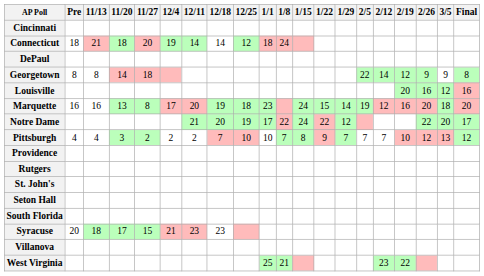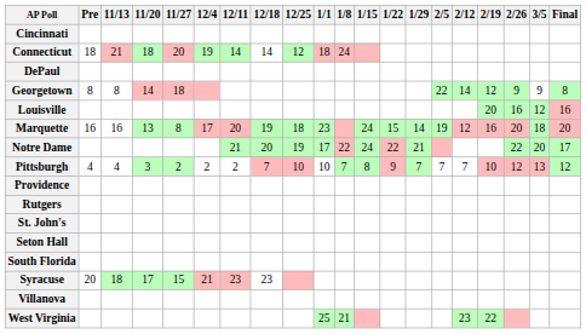 <table class="wikitable" style="white-space:nowrap;font-size:90%;">
 <tr>
 <th><small>AP Poll</small></th>
 <th>Pre</th>
 <th>11/13</th>
 <th>11/20</th>
 <th>11/27</th>
 <th>12/4</th>
 <th>12/11</th>
 <th>12/18</th>
 <th>12/25</th>
 <th>1/1</th>
 <th>1/8</th>
 <th>1/15</th>
 <th>1/22</th>
 <th>1/29</th>
 <th>2/5</th>
 <th>2/12</th>
 <th>2/19</th>
 <th>2/26</th>
 <th>3/5</th>
 <th>Final</th>
 </tr>
 <tr style="text-align:center;">
 <th>Cincinnati</th>
 <td style="background:#fff;"></td>
 <td style="background:#fff;"></td>
 <td style="background:#fff;"></td>
 <td style="background:#fff;"></td>
 <td style="background:#fff;"></td>
 <td style="background:#fff;"></td>
 <td style="background:#fff;"></td>
 <td style="background:#fff;"></td>
 <td style="background:#fff;"></td>
 <td style="background:#fff;"></td>
 <td style="background:#fff;"></td>
 <td style="background:#fff;"></td>
 <td style="background:#fff;"></td>
 <td style="background:#fff;"></td>
 <td style="background:#fff;"></td>
 <td style="background:#fff;"></td>
 <td style="background:#fff;"></td>
 <td style="background:#fff;"></td>
 <td style="background:#fff;"></td>
 </tr>
 <tr style="text-align:center;">
 <th>Connecticut</th>
 <td style="background:#fff;">18</td>
 <td style="background:#fbb;">21</td>
 <td style="background:#bfb;">18</td>
 <td style="background:#fbb;">20</td>
 <td style="background:#bfb;">19</td>
 <td style="background:#bfb;">14</td>
 <td style="background:#fff;">14</td>
 <td style="background:#bfb;">12</td>
 <td style="background:#fbb;">18</td>
 <td style="background:#fbb;">24</td>
 <td style="background:#fbb;"></td>
 <td style="background:#fff;"></td>
 <td style="background:#fff;"></td>
 <td style="background:#fff;"></td>
 <td style="background:#fff;"></td>
 <td style="background:#fff;"></td>
 <td style="background:#fff;"></td>
 <td style="background:#fff;"></td>
 <td style="background:#fff;"></td>
 </tr>
 <tr style="text-align:center;">
 <th>DePaul</th>
 <td style="background:#fff;"></td>
 <td style="background:#fff;"></td>
 <td style="background:#fff;"></td>
 <td style="background:#fff;"></td>
 <td style="background:#fff;"></td>
 <td style="background:#fff;"></td>
 <td style="background:#fff;"></td>
 <td style="background:#fff;"></td>
 <td style="background:#fff;"></td>
 <td style="background:#fff;"></td>
 <td style="background:#fff;"></td>
 <td style="background:#fff;"></td>
 <td style="background:#fff;"></td>
 <td style="background:#fff;"></td>
 <td style="background:#fff;"></td>
 <td style="background:#fff;"></td>
 <td style="background:#fff;"></td>
 <td style="background:#fff;"></td>
 <td style="background:#fff;"></td>
 </tr>
 <tr style="text-align:center;">
 <th>Georgetown</th>
 <td style="background:#fff;">8</td>
 <td style="background:#fff;">8</td>
 <td style="background:#fbb;">14</td>
 <td style="background:#fbb;">18</td>
 <td style="background:#fbb;"></td>
 <td style="background:#fff;"></td>
 <td style="background:#fff;"></td>
 <td style="background:#fff;"></td>
 <td style="background:#fff;"></td>
 <td style="background:#fff;"></td>
 <td style="background:#fff;"></td>
 <td style="background:#fff;"></td>
 <td style="background:#fff;"></td>
 <td style="background:#bfb;">22</td>
 <td style="background:#bfb;">14</td>
 <td style="background:#bfb;">12</td>
 <td style="background:#bfb;">9</td>
 <td style="background:#fff;">9</td>
 <td style="background:#bfb;">8</td>
 </tr>
 <tr style="text-align:center;">
 <th>Louisville</th>
 <td style="background:#fff;"></td>
 <td style="background:#fff;"></td>
 <td style="background:#fff;"></td>
 <td style="background:#fff;"></td>
 <td style="background:#fff;"></td>
 <td style="background:#fff;"></td>
 <td style="background:#fff;"></td>
 <td style="background:#fff;"></td>
 <td style="background:#fff;"></td>
 <td style="background:#fff;"></td>
 <td style="background:#fff;"></td>
 <td style="background:#fff;"></td>
 <td style="background:#fff;"></td>
 <td style="background:#fff;"></td>
 <td style="background:#fff;"></td>
 <td style="background:#bfb;">20</td>
 <td style="background:#bfb;">16</td>
 <td style="background:#bfb;">12</td>
 <td style="background:#fbb;">16</td>
 </tr>
 <tr style="text-align:center;">
 <th>Marquette</th>
 <td style="background:#fff;">16</td>
 <td style="background:#fff;">16</td>
 <td style="background:#bfb;">13</td>
 <td style="background:#bfb;">8</td>
 <td style="background:#fbb;">17</td>
 <td style="background:#fbb;">20</td>
 <td style="background:#bfb;">19</td>
 <td style="background:#bfb;">18</td>
 <td style="background:#bfb;">23</td>
 <td style="background:#fbb;"></td>
 <td style="background:#bfb;">24</td>
 <td style="background:#bfb;">15</td>
 <td style="background:#bfb;">14</td>
 <td style="background:#bfb;">19</td>
 <td style="background:#fbb;">12</td>
 <td style="background:#fbb;">16</td>
 <td style="background:#fbb;">20</td>
 <td style="background:#bfb;">18</td>
 <td style="background:#fbb;">20</td>
 </tr>
 <tr style="text-align:center;">
 <th>Notre Dame</th>
 <td style="background:#fff;"></td>
 <td style="background:#fff;"></td>
 <td style="background:#fff;"></td>
 <td style="background:#fff;"></td>
 <td style="background:#fff;"></td>
 <td style="background:#bfb;">21</td>
 <td style="background:#bfb;">20</td>
 <td style="background:#bfb;">19</td>
 <td style="background:#bfb;">17</td>
 <td style="background:#fbb;">22</td>
 <td style="background:#bfb;">24</td>
 <td style="background:#fbb;">22</td>
-<td style="background:#bfb;">12</td>
+<td style="background:#bfb;">21</td>
 <td style="background:#fbb;"></td>
 <td style="background:#fff;"></td>
 <td style="background:#fff;"></td>
 <td style="background:#bfb;">22</td>
 <td style="background:#bfb;">20</td>
 <td style="background:#bfb;">17</td>
 </tr>
 <tr style="text-align:center;">
 <th>Pittsburgh</th>
 <td style="background:#fff;">4</td>
 <td style="background:#fff;">4</td>
 <td style="background:#bfb;">3</td>
 <td style="background:#bfb;">2</td>
 <td style="background:#fff;">2</td>
 <td style="background:#fff;">2</td>
 <td style="background:#fbb;">7</td>
 <td style="background:#fbb;">10</td>
 <td style="background:#fff;">10</td>
 <td style="background:#bfb;">7</td>
 <td style="background:#bfb;">8</td>
 <td style="background:#fbb;">9</td>
 <td style="background:#bfb;">7</td>
 <td style="background:#fff;">7</td>
 <td style="background:#fff;">7</td>
 <td style="background:#fbb;">10</td>
 <td style="background:#fbb;">12</td>
 <td style="background:#fbb;">13</td>
 <td style="background:#bfb;">12</td>
 </tr>
 <tr style="text-align:center;">
 <th>Providence</th>
 <td style="background:#fff;"></td>
 <td style="background:#fff;"></td>
 <td style="background:#fff;"></td>
 <td style="background:#fff;"></td>
 <td style="background:#fff;"></td>
 <td style="background:#fff;"></td>
 <td style="background:#fff;"></td>
 <td style="background:#fff;"></td>
 <td style="background:#fff;"></td>
 <td style="background:#fff;"></td>
 <td style="background:#fff;"></td>
 <td style="background:#fff;"></td>
 <td style="background:#fff;"></td>
 <td style="background:#fff;"></td>
 <td style="background:#fff;"></td>
 <td style="background:#fff;"></td>
 <td style="background:#fff;"></td>
 <td style="background:#fff;"></td>
 <td style="background:#fff;"></td>
 </tr>
 <tr style="text-align:center;">
 <th>Rutgers</th>
 <td style="background:#fff;"></td>
 <td style="background:#fff;"></td>
 <td style="background:#fff;"></td>
 <td style="background:#fff;"></td>
 <td style="background:#fff;"></td>
 <td style="background:#fff;"></td>
 <td style="background:#fff;"></td>
 <td style="background:#fff;"></td>
 <td style="background:#fff;"></td>
 <td style="background:#fff;"></td>
 <td style="background:#fff;"></td>
 <td style="background:#fff;"></td>
 <td style="background:#fff;"></td>
 <td style="background:#fff;"></td>
 <td style="background:#fff;"></td>
 <td style="background:#fff;"></td>
 <td style="background:#fff;"></td>
 <td style="background:#fff;"></td>
 <td style="background:#fff;"></td>
 </tr>
 <tr style="text-align:center;">
 <th>St. John's</th>
 <td style="background:#fff;"></td>
 <td style="background:#fff;"></td>
 <td style="background:#fff;"></td>
 <td style="background:#fff;"></td>
 <td style="background:#fff;"></td>
 <td style="background:#fff;"></td>
 <td style="background:#fff;"></td>
 <td style="background:#fff;"></td>
 <td style="background:#fff;"></td>
 <td style="background:#fff;"></td>
 <td style="background:#fff;"></td>
 <td style="background:#fff;"></td>
 <td style="background:#fff;"></td>
 <td style="background:#fff;"></td>
 <td style="background:#fff;"></td>
 <td style="background:#fff;"></td>
 <td style="background:#fff;"></td>
 <td style="background:#fff;"></td>
 <td style="background:#fff;"></td>
 </tr>
 <tr style="text-align:center;">
 <th>Seton Hall</th>
 <td style="background:#fff;"></td>
 <td style="background:#fff;"></td>
 <td style="background:#fff;"></td>
 <td style="background:#fff;"></td>
 <td style="background:#fff;"></td>
 <td style="background:#fff;"></td>
 <td style="background:#fff;"></td>
 <td style="background:#fff;"></td>
 <td style="background:#fff;"></td>
 <td style="background:#fff;"></td>
 <td style="background:#fff;"></td>
 <td style="background:#fff;"></td>
 <td style="background:#fff;"></td>
 <td style="background:#fff;"></td>
 <td style="background:#fff;"></td>
 <td style="background:#fff;"></td>
 <td style="background:#fff;"></td>
 <td style="background:#fff;"></td>
 <td style="background:#fff;"></td>
 </tr>
 <tr style="text-align:center;">
 <th>South Florida</th>
 <td style="background:#fff;"></td>
 <td style="background:#fff;"></td>
 <td style="background:#fff;"></td>
 <td style="background:#fff;"></td>
 <td style="background:#fff;"></td>
 <td style="background:#fff;"></td>
 <td style="background:#fff;"></td>
 <td style="background:#fff;"></td>
 <td style="background:#fff;"></td>
 <td style="background:#fff;"></td>
 <td style="background:#fff;"></td>
 <td style="background:#fff;"></td>
 <td style="background:#fff;"></td>
 <td style="background:#fff;"></td>
 <td style="background:#fff;"></td>
 <td style="background:#fff;"></td>
 <td style="background:#fff;"></td>
 <td style="background:#fff;"></td>
 <td style="background:#fff;"></td>
 </tr>
 <tr style="text-align:center;">
 <th>Syracuse</th>
 <td style="background:#fff;">20</td>
 <td style="background:#bfb;">18</td>
 <td style="background:#bfb;">17</td>
 <td style="background:#bfb;">15</td>
 <td style="background:#fbb;">21</td>
 <td style="background:#fbb;">23</td>
 <td style="background:#fff;">23</td>
 <td style="background:#fbb;"></td>
 <td style="background:#fff;"></td>
 <td style="background:#fff;"></td>
 <td style="background:#fff;"></td>
 <td style="background:#fff;"></td>
 <td style="background:#fff;"></td>
 <td style="background:#fff;"></td>
 <td style="background:#fff;"></td>
 <td style="background:#fff;"></td>
 <td style="background:#fff;"></td>
 <td style="background:#fff;"></td>
 <td style="background:#fff;"></td>
 </tr>
 <tr style="text-align:center;">
 <th>Villanova</th>
 <td style="background:#fff;"></td>
 <td style="background:#fff;"></td>
 <td style="background:#fff;"></td>
 <td style="background:#fff;"></td>
 <td style="background:#fff;"></td>
 <td style="background:#fff;"></td>
 <td style="background:#fff;"></td>
 <td style="background:#fff;"></td>
 <td style="background:#fff;"></td>
 <td style="background:#fff;"></td>
 <td style="background:#fff;"></td>
 <td style="background:#fff;"></td>
 <td style="background:#fff;"></td>
 <td style="background:#fff;"></td>
 <td style="background:#fff;"></td>
 <td style="background:#fff;"></td>
 <td style="background:#fff;"></td>
 <td style="background:#fff;"></td>
 <td style="background:#fff;"></td>
 </tr>
 <tr style="text-align:center;">
 <th>West Virginia</th>
 <td style="background:#fff;"></td>
 <td style="background:#fff;"></td>
 <td style="background:#fff;"></td>
 <td style="background:#fff;"></td>
 <td style="background:#fff;"></td>
 <td style="background:#fff;"></td>
 <td style="background:#fff;"></td>
 <td style="background:#fff;"></td>
 <td style="background:#bfb;">25</td>
 <td style="background:#bfb;">21</td>
 <td style="background:#fbb;"></td>
 <td style="background:#fff;"></td>
 <td style="background:#fff;"></td>
 <td style="background:#fff;"></td>
 <td style="background:#bfb;">23</td>
 <td style="background:#bfb;">22</td>
 <td style="background:#fbb;"></td>
 <td style="background:#fff;"></td>
 <td style="background:#fff;"></td>
 </tr>
 </table>
